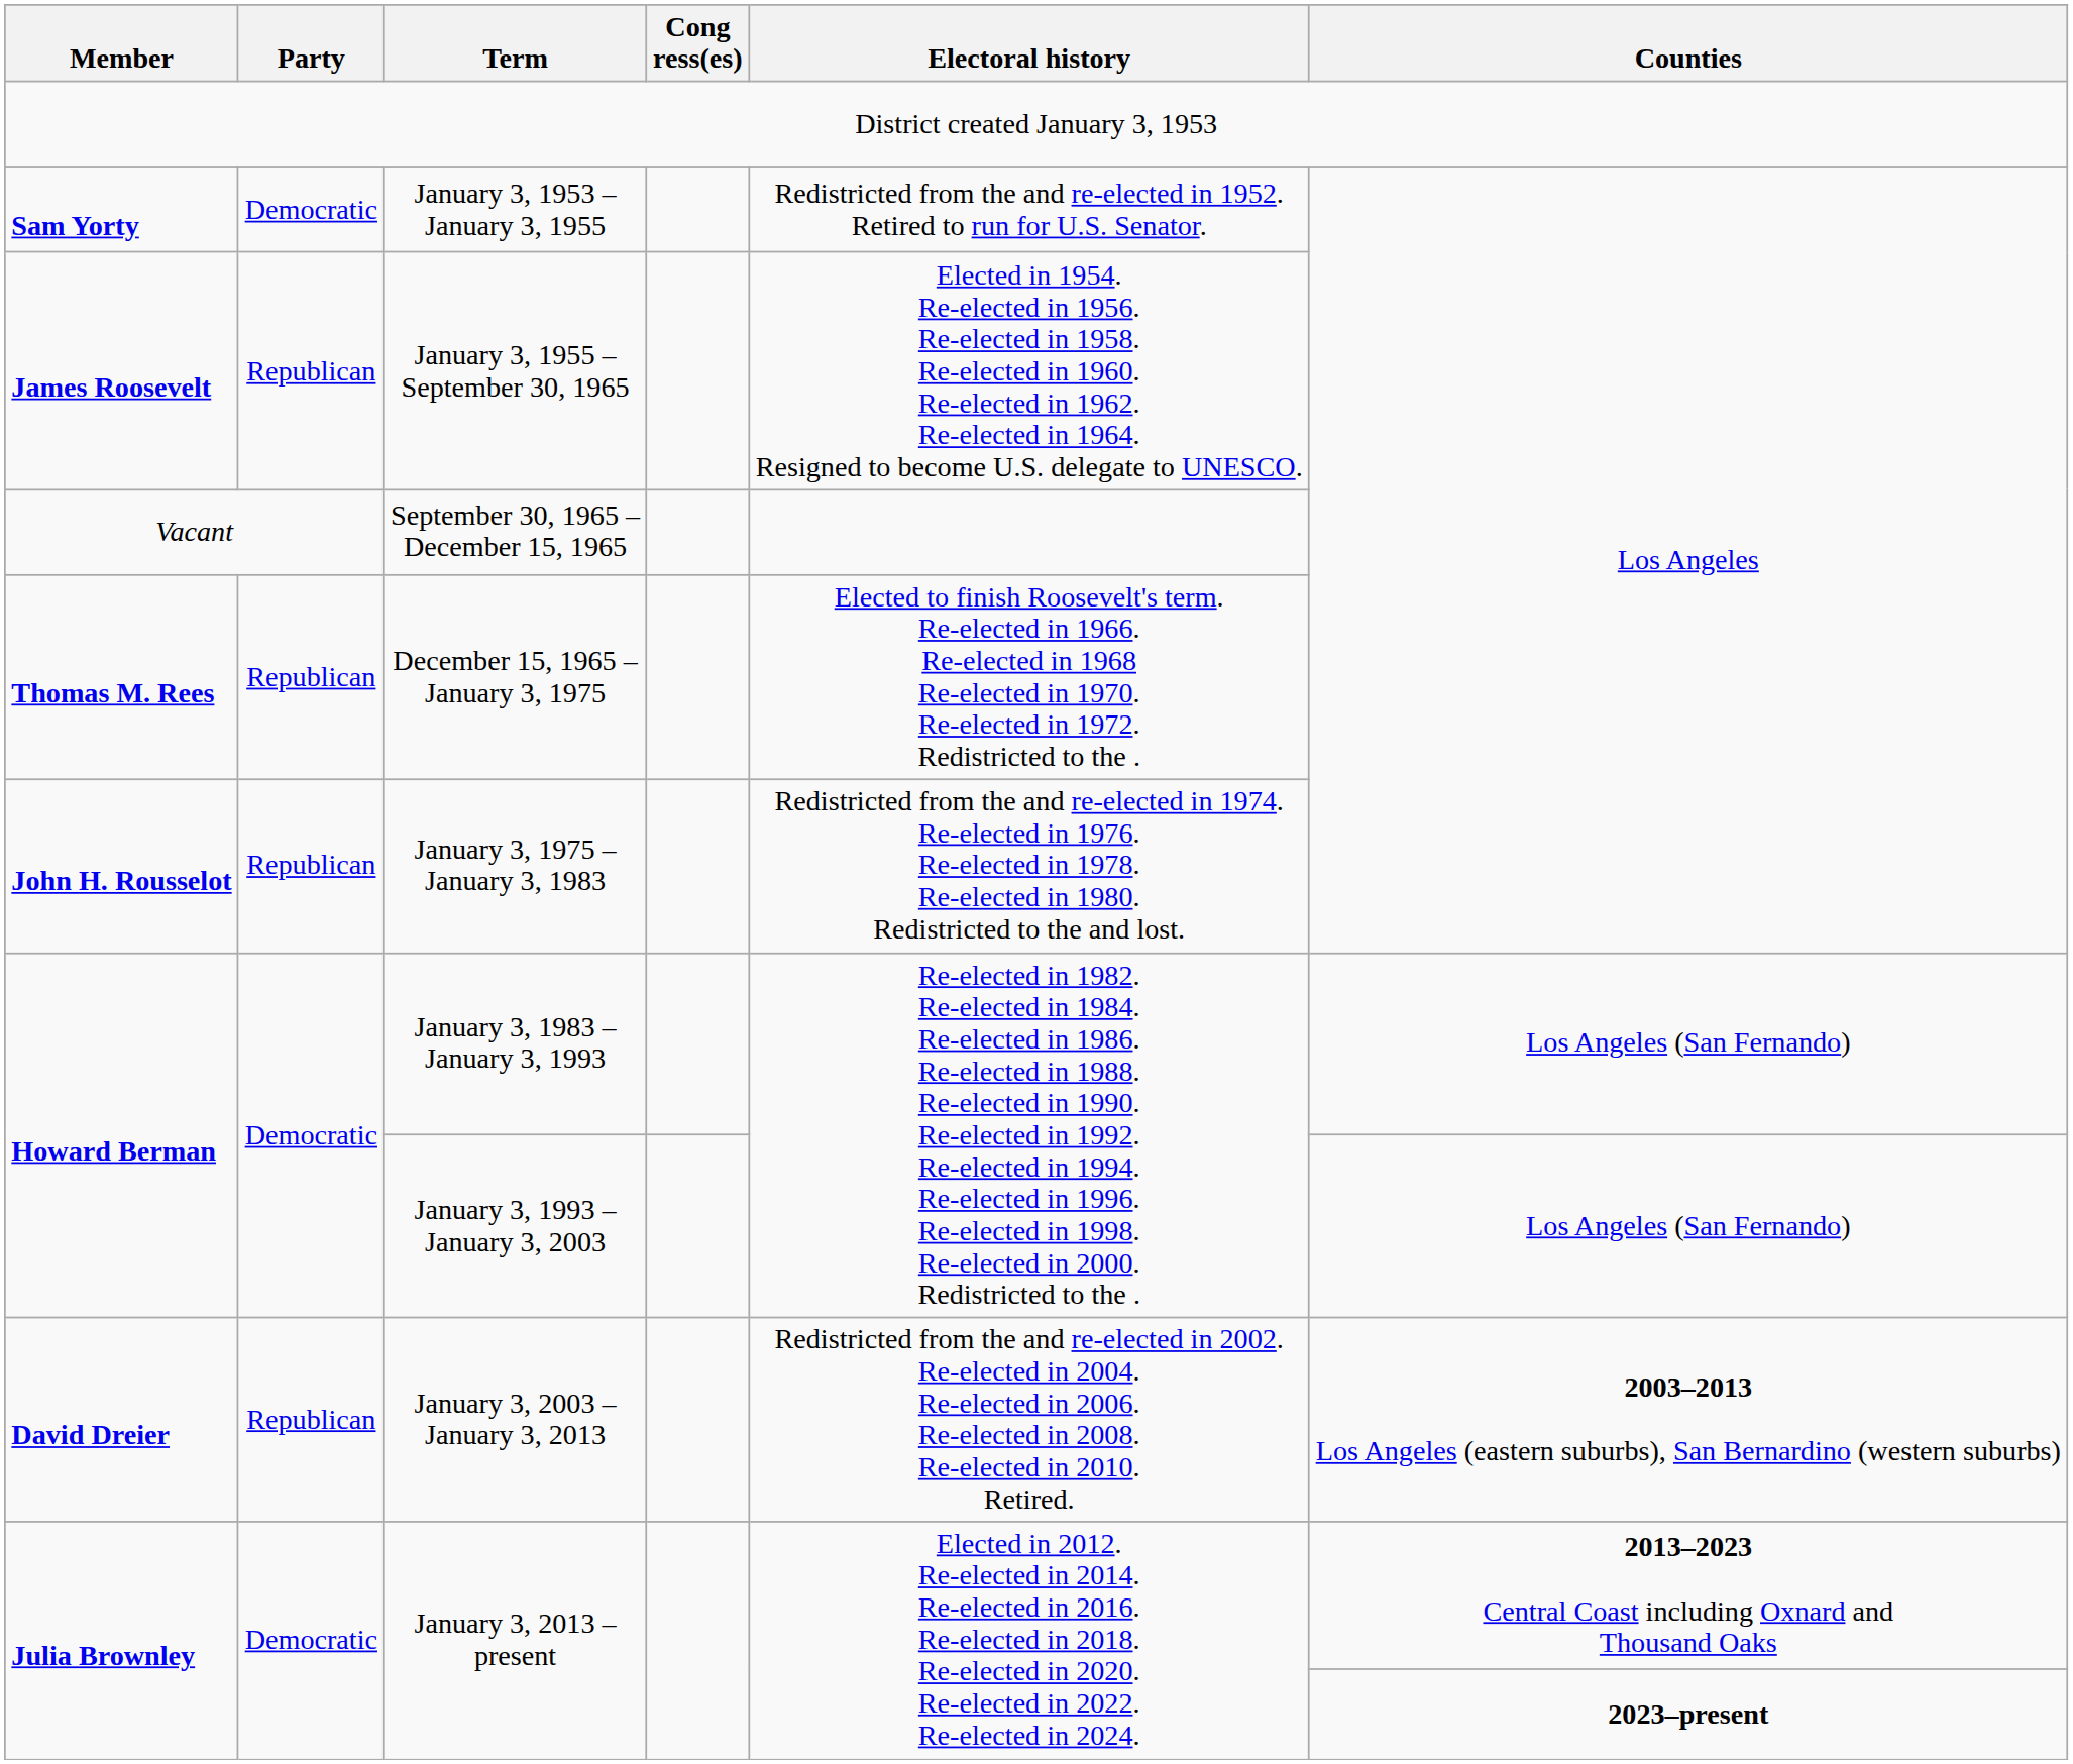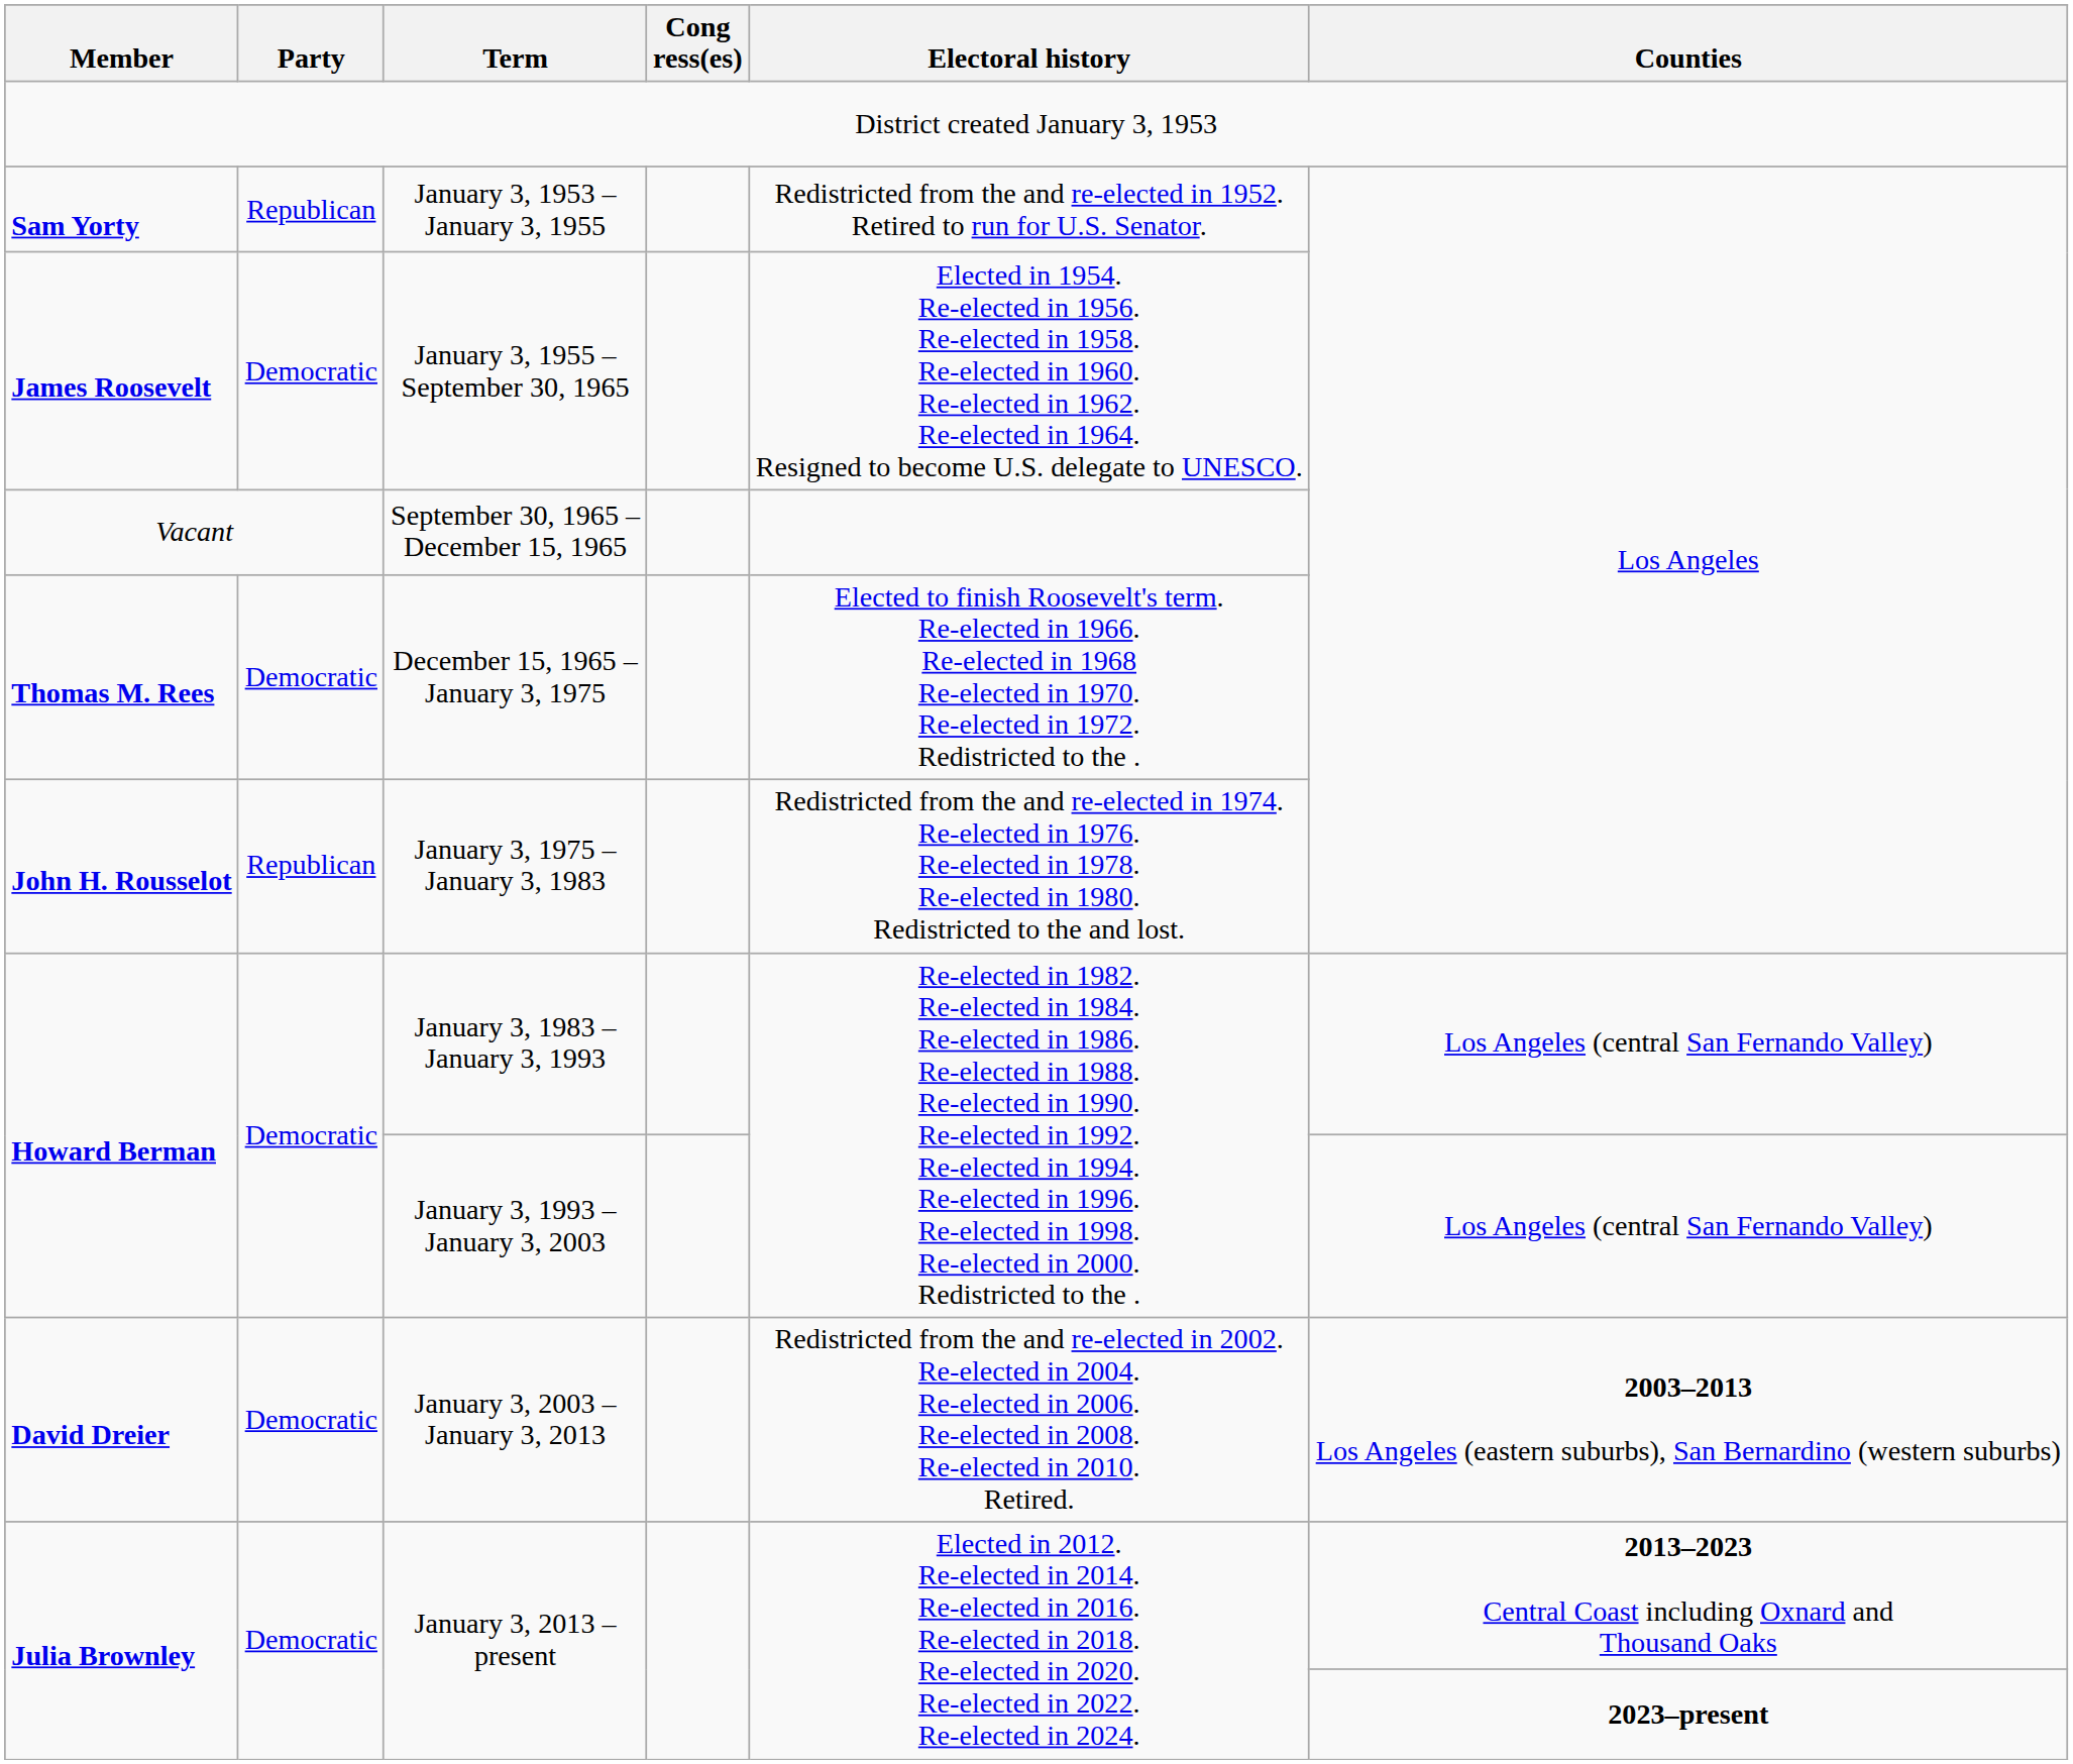 <table class=wikitable style="text-align:center">
 <tr valign=bottom>
 <th>Member</th>
 <th>Party</th>
 <th>Term</th>
 <th>Cong<br>ress(es)</th>
 <th>Electoral history</th>
 <th>Counties</th>
 </tr>
 <tr style="height:3em">
 <td colspan=7>District created January 3, 1953</td>
 </tr>
 <tr style="height:3em">
 <td align=left><br><strong><a href='#'>Sam Yorty</a></strong><br></td>
-<td><a href='#'>Democratic</a></td>
+<td><a href='#'>Republican</a></td>
 <td nowrap>January 3, 1953 –<br>January 3, 1955</td>
 <td></td>
 <td>Redistricted from the  and <a href='#'>re-elected in 1952</a>.<br>Retired to <a href='#'>run for U.S. Senator</a>.</td>
 <td rowspan=5><a href='#'>Los Angeles</a></td>
 </tr>
 <tr style="height:3em">
 <td align=left><br><strong><a href='#'>James Roosevelt</a></strong><br></td>
-<td><a href='#'>Republican</a></td>
+<td><a href='#'>Democratic</a></td>
 <td nowrap>January 3, 1955 –<br>September 30, 1965</td>
 <td></td>
 <td><a href='#'>Elected in 1954</a>.<br><a href='#'>Re-elected in 1956</a>.<br><a href='#'>Re-elected in 1958</a>.<br><a href='#'>Re-elected in 1960</a>.<br><a href='#'>Re-elected in 1962</a>.<br><a href='#'>Re-elected in 1964</a>.<br>Resigned to become U.S. delegate to <a href='#'>UNESCO</a>.</td>
 </tr>
 <tr style="height:3em">
 <td colspan=2><em>Vacant</em></td>
 <td nowrap>September 30, 1965 –<br>December 15, 1965</td>
 <td></td>
 </tr>
 <tr style="height:3em">
 <td align=left><br><strong><a href='#'>Thomas M. Rees</a></strong><br></td>
-<td><a href='#'>Republican</a></td>
+<td><a href='#'>Democratic</a></td>
 <td nowrap>December 15, 1965 –<br>January 3, 1975</td>
 <td></td>
 <td><a href='#'>Elected to finish Roosevelt's term</a>.<br><a href='#'>Re-elected in 1966</a>.<br><a href='#'>Re-elected in 1968</a><br><a href='#'>Re-elected in 1970</a>.<br><a href='#'>Re-elected in 1972</a>.<br>Redistricted to the .</td>
 </tr>
 <tr style="height:3em">
 <td align=left><br><strong><a href='#'>John H. Rousselot</a></strong><br></td>
 <td><a href='#'>Republican</a></td>
 <td nowrap>January 3, 1975 –<br>January 3, 1983</td>
 <td></td>
 <td>Redistricted from the  and <a href='#'>re-elected in 1974</a>.<br><a href='#'>Re-elected in 1976</a>.<br><a href='#'>Re-elected in 1978</a>.<br><a href='#'>Re-elected in 1980</a>.<br>Redistricted to the  and lost.</td>
 </tr>
 <tr style="height:3em">
 <td rowspan=2 align=left><br><strong><a href='#'>Howard Berman</a></strong><br></td>
 <td rowspan=2 ><a href='#'>Democratic</a></td>
 <td nowrap>January 3, 1983 –<br>January 3, 1993</td>
 <td></td>
 <td rowspan=2><a href='#'>Re-elected in 1982</a>.<br><a href='#'>Re-elected in 1984</a>.<br><a href='#'>Re-elected in 1986</a>.<br><a href='#'>Re-elected in 1988</a>.<br><a href='#'>Re-elected in 1990</a>.<br><a href='#'>Re-elected in 1992</a>.<br><a href='#'>Re-elected in 1994</a>.<br><a href='#'>Re-elected in 1996</a>.<br><a href='#'>Re-elected in 1998</a>.<br><a href='#'>Re-elected in 2000</a>.<br>Redistricted to the .</td>
-<td><a href='#'>Los Angeles</a> (<a href='#'>San Fernando</a>)</td>
+<td><a href='#'>Los Angeles</a> (central <a href='#'>San Fernando Valley</a>)</td>
 </tr>
 <tr style="height:3em">
 <td nowrap>January 3, 1993 –<br>January 3, 2003</td>
 <td></td>
-<td><a href='#'>Los Angeles</a> (<a href='#'>San Fernando</a>)</td>
+<td><a href='#'>Los Angeles</a> (central <a href='#'>San Fernando Valley</a>)</td>
 </tr>
 <tr style="height:3em">
 <td align=left><br><strong><a href='#'>David Dreier</a></strong><br></td>
-<td><a href='#'>Republican</a></td>
+<td><a href='#'>Democratic</a></td>
 <td nowrap>January 3, 2003 –<br>January 3, 2013</td>
 <td></td>
 <td>Redistricted from the  and <a href='#'>re-elected in 2002</a>.<br><a href='#'>Re-elected in 2004</a>.<br><a href='#'>Re-elected in 2006</a>.<br><a href='#'>Re-elected in 2008</a>.<br><a href='#'>Re-elected in 2010</a>.<br>Retired.</td>
 <td><strong>2003–2013</strong><br><br><a href='#'>Los Angeles</a> (eastern suburbs), <a href='#'>San Bernardino</a> (western suburbs)</td>
 </tr>
 <tr style="height:3em">
 <td rowspan=2 align=left><br><strong><a href='#'>Julia Brownley</a></strong><br></td>
 <td rowspan=2 ><a href='#'>Democratic</a></td>
 <td rowspan=2 nowrap>January 3, 2013 –<br>present</td>
 <td rowspan=2></td>
 <td rowspan=2><a href='#'>Elected in 2012</a>.<br><a href='#'>Re-elected in 2014</a>.<br><a href='#'>Re-elected in 2016</a>.<br><a href='#'>Re-elected in 2018</a>.<br><a href='#'>Re-elected in 2020</a>.<br><a href='#'>Re-elected in 2022</a>.<br><a href='#'>Re-elected in 2024</a>.</td>
 <td><strong>2013–2023</strong><br><br><a href='#'>Central Coast</a> including <a href='#'>Oxnard</a> and<br><a href='#'>Thousand Oaks</a></td>
 </tr>
 <tr style="height:3em">
 <td><strong>2023–present</strong><br></td>
 </tr>
 </table>
